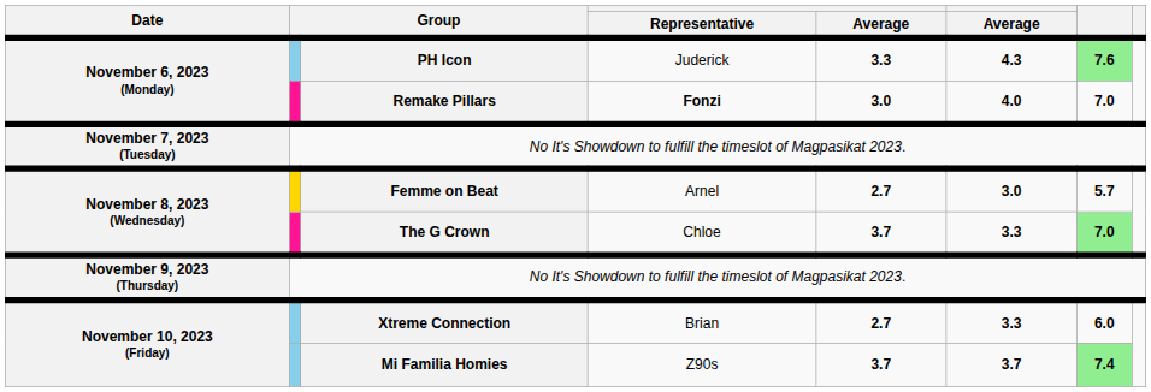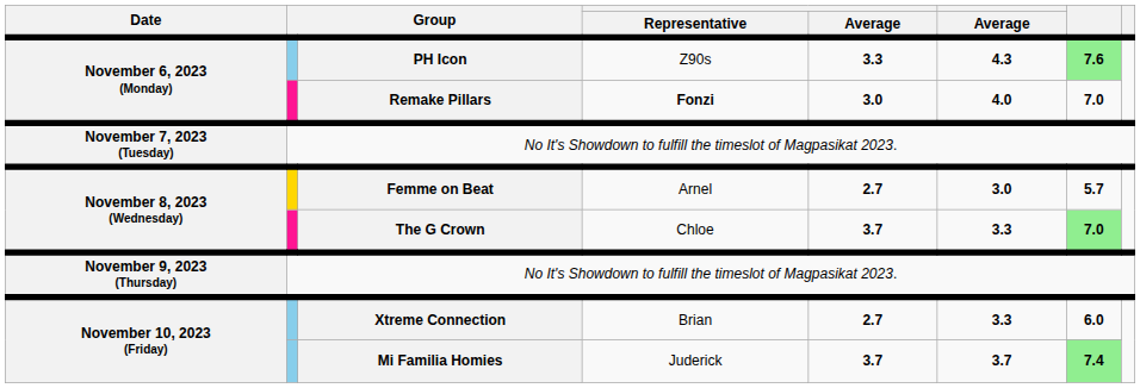 <table class="wikitable plainrowheaders" style="text-align:center; width:100%">
 <tr>
 <th rowspan="2">Date</th>
 <th colspan="2" rowspan="2">Group</th>
 <th colspan="2"></th>
 <th></th>
 <th rowspan="2"></th>
 <th rowspan="2"></th>
 </tr>
 <tr>
 <th>Representative</th>
 <th>Average</th>
 <th>Average</th>
 </tr>
 <tr style="border-top: 7px solid; height: 3em;">
 <th rowspan="2">November 6, 2023<br><small>(Monday)</small></th>
 <th width="01%" style="background:#87ceeb;"></th>
 <th>PH Icon</th>
-<td>Juderick</td>
+<td>Z90s</td>
 <td><strong>3.3</strong><br></td>
 <td><strong>4.3</strong><br></td>
 <td style="background:#90ee90;"><strong>7.6</strong><br></td>
 <td rowspan="2"></td>
 </tr>
 <tr style="height: 3em;">
 <th width="01%" style="background:#FF1493;"></th>
 <th>Remake Pillars</th>
 <td><strong>Fonzi</strong></td>
 <td><strong>3.0</strong><br></td>
 <td><strong>4.0</strong><br></td>
 <td><strong>7.0</strong><br></td>
 </tr>
 <tr style="border-top: 7px solid; height: 3em;">
 <th>November 7, 2023<br><small>(Tuesday)</small></th>
 <td colspan="7"><em>No It's Showdown to fulfill the timeslot of Magpasikat 2023</em>.</td>
 </tr>
 <tr style="border-top: 7px solid; height: 3em;">
 <th rowspan="2">November 8, 2023<br><small>(Wednesday)</small></th>
 <th width="01%" style="background:#FFD700;"></th>
 <th>Femme on Beat</th>
 <td>Arnel</td>
 <td><strong>2.7</strong><br></td>
 <td><strong>3.0</strong><br></td>
 <td><strong>5.7</strong><br></td>
 <td rowspan="2"></td>
 </tr>
 <tr style="height: 3em;">
 <th width="01%" style="background:#FF1493;"></th>
 <th>The G Crown</th>
 <td>Chloe</td>
 <td><strong>3.7</strong><br></td>
 <td><strong>3.3</strong><br></td>
 <td style="background:#90ee90;"><strong>7.0</strong><br></td>
 </tr>
 <tr style="border-top: 7px solid; height: 3em;">
 <th>November 9, 2023<br><small>(Thursday)</small></th>
 <td colspan="7"><em>No It's Showdown to fulfill the timeslot of Magpasikat 2023</em>.</td>
 </tr>
 <tr style="border-top: 7px solid; height: 3em;">
 <th rowspan="2">November 10, 2023<br><small>(Friday)</small></th>
 <th width="01%" style="background:#87ceeb;"></th>
 <th>Xtreme Connection</th>
 <td>Brian</td>
 <td><strong>2.7</strong><br></td>
 <td><strong>3.3</strong><br></td>
 <td><strong>6.0</strong><br></td>
 <td rowspan="2"></td>
 </tr>
 <tr style="height: 3em;">
 <th width="01%" style="background:#87ceeb;"></th>
 <th>Mi Familia Homies</th>
-<td>Z90s</td>
+<td>Juderick</td>
 <td><strong>3.7</strong><br></td>
 <td><strong>3.7</strong><br></td>
 <td style="background:#90ee90;"><strong>7.4</strong><br></td>
 </tr>
 </table>
